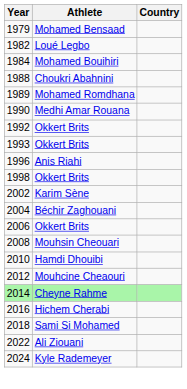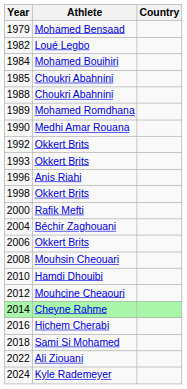 <table class="wikitable sortable">
 <tr>
 <th>Year</th>
 <th>Athlete</th>
 <th>Country</th>
 </tr>
 <tr>
 <td>1979</td>
 <td><a href='#'>Mohamed Bensaad</a></td>
 <td></td>
 </tr>
 <tr>
 <td>1982</td>
 <td><a href='#'>Loué Legbo</a></td>
 <td></td>
 </tr>
 <tr>
 <td>1984</td>
 <td><a href='#'>Mohamed Bouihiri</a></td>
+<td></td>
+</tr>
+<tr>
+<td>1985</td>
+<td><a href='#'>Choukri Abahnini</a></td>
 <td></td>
 </tr>
 <tr>
 <td>1988</td>
 <td><a href='#'>Choukri Abahnini</a></td>
 <td></td>
 </tr>
 <tr>
 <td>1989</td>
 <td><a href='#'>Mohamed Romdhana</a></td>
 <td></td>
 </tr>
 <tr>
 <td>1990</td>
 <td><a href='#'>Medhi Amar Rouana</a></td>
 <td></td>
 </tr>
 <tr>
 <td>1992</td>
 <td><a href='#'>Okkert Brits</a></td>
 <td></td>
 </tr>
 <tr>
 <td>1993</td>
 <td><a href='#'>Okkert Brits</a></td>
 <td></td>
 </tr>
 <tr>
 <td>1996</td>
 <td><a href='#'>Anis Riahi</a></td>
 <td></td>
 </tr>
 <tr>
 <td>1998</td>
 <td><a href='#'>Okkert Brits</a></td>
 <td></td>
 </tr>
 <tr>
-<td>2002</td>
-<td><a href='#'>Karim Sène</a></td>
+<td>2000</td>
+<td><a href='#'>Rafik Mefti</a></td>
 <td></td>
 </tr>
 <tr>
 <td>2004</td>
 <td><a href='#'>Béchir Zaghouani</a></td>
 <td></td>
 </tr>
 <tr>
 <td>2006</td>
 <td><a href='#'>Okkert Brits</a></td>
 <td></td>
 </tr>
 <tr>
 <td>2008</td>
 <td><a href='#'>Mouhsin Cheouari</a></td>
 <td></td>
 </tr>
 <tr>
 <td>2010</td>
 <td><a href='#'>Hamdi Dhouibi</a></td>
 <td></td>
 </tr>
 <tr>
 <td>2012</td>
 <td><a href='#'>Mouhcine Cheaouri</a></td>
 <td></td>
 </tr>
 <tr bgcolor=#A9F5A9>
 <td>2014</td>
 <td><a href='#'>Cheyne Rahme</a></td>
 <td></td>
 </tr>
 <tr>
 <td>2016</td>
 <td><a href='#'>Hichem Cherabi</a></td>
 <td></td>
 </tr>
 <tr>
 <td>2018</td>
 <td><a href='#'>Sami Si Mohamed</a></td>
 <td></td>
 </tr>
 <tr>
 <td>2022</td>
 <td><a href='#'>Ali Ziouani</a></td>
 <td></td>
 </tr>
 <tr>
 <td>2024</td>
 <td><a href='#'>Kyle Rademeyer</a></td>
 <td></td>
 </tr>
 </table>
